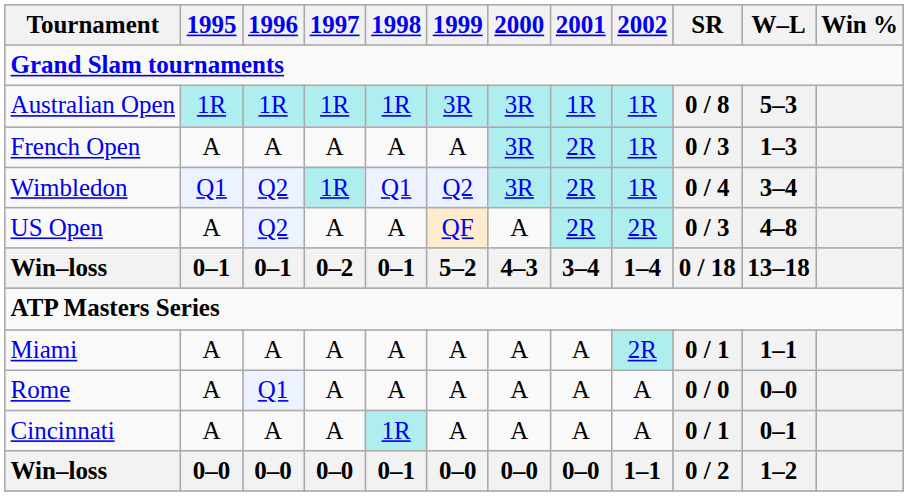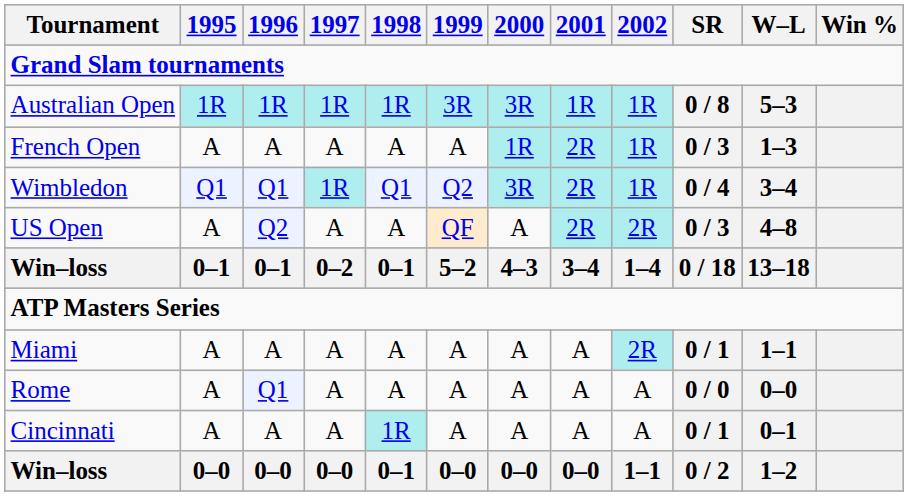 <table class=wikitable style=text-align:center;font-size:97%>
 <tr>
 <th>Tournament</th>
 <th><a href='#'>1995</a></th>
 <th><a href='#'>1996</a></th>
 <th><a href='#'>1997</a></th>
 <th><a href='#'>1998</a></th>
 <th><a href='#'>1999</a></th>
 <th><a href='#'>2000</a></th>
 <th><a href='#'>2001</a></th>
 <th><a href='#'>2002</a></th>
 <th>SR</th>
 <th>W–L</th>
 <th>Win %</th>
 </tr>
 <tr>
 <td colspan=23 align=left><strong><a href='#'>Grand Slam tournaments</a></strong></td>
 </tr>
 <tr>
 <td align=left><a href='#'>Australian Open</a></td>
 <td bgcolor=afeeee><a href='#'>1R</a></td>
 <td bgcolor=afeeee><a href='#'>1R</a></td>
 <td bgcolor=afeeee><a href='#'>1R</a></td>
 <td bgcolor=afeeee><a href='#'>1R</a></td>
 <td bgcolor=afeeee><a href='#'>3R</a></td>
 <td bgcolor=afeeee><a href='#'>3R</a></td>
 <td bgcolor=afeeee><a href='#'>1R</a></td>
 <td bgcolor=afeeee><a href='#'>1R</a></td>
 <th>0 / 8</th>
 <th>5–3</th>
 <th></th>
 </tr>
 <tr>
 <td align=left><a href='#'>French Open</a></td>
 <td>A</td>
 <td>A</td>
 <td>A</td>
 <td>A</td>
 <td>A</td>
-<td bgcolor=afeeee><a href='#'>3R</a></td>
+<td bgcolor=afeeee><a href='#'>1R</a></td>
 <td bgcolor=afeeee><a href='#'>2R</a></td>
 <td bgcolor=afeeee><a href='#'>1R</a></td>
 <th>0 / 3</th>
 <th>1–3</th>
 <th></th>
 </tr>
 <tr>
 <td align=left><a href='#'>Wimbledon</a></td>
 <td bgcolor=ecf2ff><a href='#'>Q1</a></td>
-<td bgcolor=ecf2ff><a href='#'>Q2</a></td>
+<td bgcolor=ecf2ff><a href='#'>Q1</a></td>
 <td bgcolor=afeeee><a href='#'>1R</a></td>
 <td bgcolor=ecf2ff><a href='#'>Q1</a></td>
 <td bgcolor=ecf2ff><a href='#'>Q2</a></td>
 <td bgcolor=afeeee><a href='#'>3R</a></td>
 <td bgcolor=afeeee><a href='#'>2R</a></td>
 <td bgcolor=afeeee><a href='#'>1R</a></td>
 <th>0 / 4</th>
 <th>3–4</th>
 <th></th>
 </tr>
 <tr>
 <td align=left><a href='#'>US Open</a></td>
 <td>A</td>
 <td bgcolor=ecf2ff><a href='#'>Q2</a></td>
 <td>A</td>
 <td>A</td>
 <td bgcolor=ffebcd><a href='#'>QF</a></td>
 <td>A</td>
 <td bgcolor=afeeee><a href='#'>2R</a></td>
 <td bgcolor=afeeee><a href='#'>2R</a></td>
 <th>0 / 3</th>
 <th>4–8</th>
 <th></th>
 </tr>
 <tr>
 <th style=text-align:left>Win–loss</th>
 <th>0–1</th>
 <th>0–1</th>
 <th>0–2</th>
 <th>0–1</th>
 <th>5–2</th>
 <th>4–3</th>
 <th>3–4</th>
 <th>1–4</th>
 <th>0 / 18</th>
 <th>13–18</th>
 <th></th>
 </tr>
 <tr>
 <td colspan=23 align=left><strong>ATP Masters Series</strong></td>
 </tr>
 <tr>
 <td align=left><a href='#'>Miami</a></td>
 <td>A</td>
 <td>A</td>
 <td>A</td>
 <td>A</td>
 <td>A</td>
 <td>A</td>
 <td>A</td>
 <td bgcolor=afeeee><a href='#'>2R</a></td>
 <th>0 / 1</th>
 <th>1–1</th>
 <th></th>
 </tr>
 <tr>
 <td align=left><a href='#'>Rome</a></td>
 <td>A</td>
 <td bgcolor=ecf2ff><a href='#'>Q1</a></td>
 <td>A</td>
 <td>A</td>
 <td>A</td>
 <td>A</td>
 <td>A</td>
 <td>A</td>
 <th>0 / 0</th>
 <th>0–0</th>
 <th></th>
 </tr>
 <tr>
 <td align=left><a href='#'>Cincinnati</a></td>
 <td>A</td>
 <td>A</td>
 <td>A</td>
 <td bgcolor=afeeee><a href='#'>1R</a></td>
 <td>A</td>
 <td>A</td>
 <td>A</td>
 <td>A</td>
 <th>0 / 1</th>
 <th>0–1</th>
 <th></th>
 </tr>
 <tr>
 <th style=text-align:left>Win–loss</th>
 <th>0–0</th>
 <th>0–0</th>
 <th>0–0</th>
 <th>0–1</th>
 <th>0–0</th>
 <th>0–0</th>
 <th>0–0</th>
 <th>1–1</th>
 <th>0 / 2</th>
 <th>1–2</th>
 <th></th>
 </tr>
 </table>
